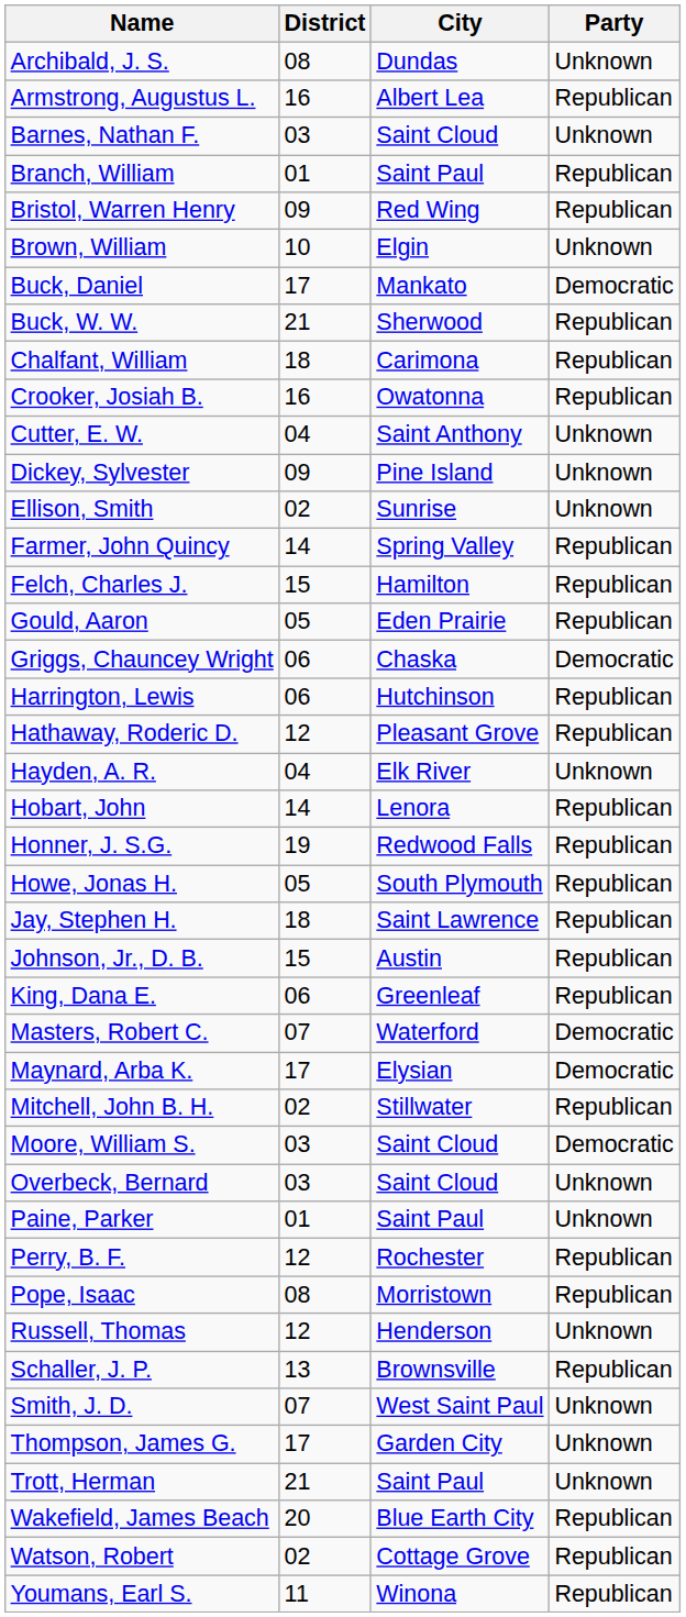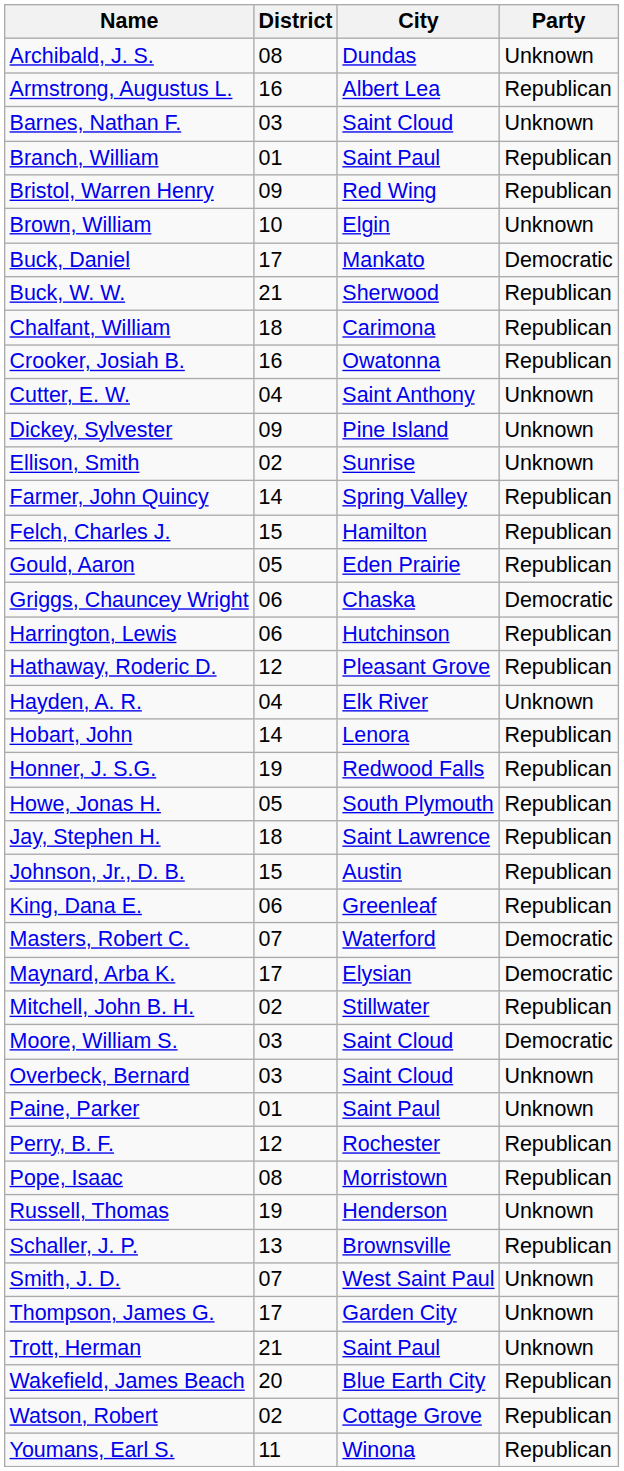 <table class="wikitable sortable">
 <tr>
 <th>Name</th>
 <th>District</th>
 <th>City</th>
 <th>Party</th>
 </tr>
 <tr>
 <td><a href='#'>Archibald, J. S.</a></td>
 <td>08</td>
 <td><a href='#'>Dundas</a></td>
 <td>Unknown</td>
 </tr>
 <tr>
 <td><a href='#'>Armstrong, Augustus L.</a></td>
 <td>16</td>
 <td><a href='#'>Albert Lea</a></td>
 <td>Republican</td>
 </tr>
 <tr>
 <td><a href='#'>Barnes, Nathan F.</a></td>
 <td>03</td>
 <td><a href='#'>Saint Cloud</a></td>
 <td>Unknown</td>
 </tr>
 <tr>
 <td><a href='#'>Branch, William</a></td>
 <td>01</td>
 <td><a href='#'>Saint Paul</a></td>
 <td>Republican</td>
 </tr>
 <tr>
 <td><a href='#'>Bristol, Warren Henry</a></td>
 <td>09</td>
 <td><a href='#'>Red Wing</a></td>
 <td>Republican</td>
 </tr>
 <tr>
 <td><a href='#'>Brown, William</a></td>
 <td>10</td>
 <td><a href='#'>Elgin</a></td>
 <td>Unknown</td>
 </tr>
 <tr>
 <td><a href='#'>Buck, Daniel</a></td>
 <td>17</td>
 <td><a href='#'>Mankato</a></td>
 <td>Democratic</td>
 </tr>
 <tr>
 <td><a href='#'>Buck, W. W.</a></td>
 <td>21</td>
 <td><a href='#'>Sherwood</a></td>
 <td>Republican</td>
 </tr>
 <tr>
 <td><a href='#'>Chalfant, William</a></td>
 <td>18</td>
 <td><a href='#'>Carimona</a></td>
 <td>Republican</td>
 </tr>
 <tr>
 <td><a href='#'>Crooker, Josiah B.</a></td>
 <td>16</td>
 <td><a href='#'>Owatonna</a></td>
 <td>Republican</td>
 </tr>
 <tr>
 <td><a href='#'>Cutter, E. W.</a></td>
 <td>04</td>
 <td><a href='#'>Saint Anthony</a></td>
 <td>Unknown</td>
 </tr>
 <tr>
 <td><a href='#'>Dickey, Sylvester</a></td>
 <td>09</td>
 <td><a href='#'>Pine Island</a></td>
 <td>Unknown</td>
 </tr>
 <tr>
 <td><a href='#'>Ellison, Smith</a></td>
 <td>02</td>
 <td><a href='#'>Sunrise</a></td>
 <td>Unknown</td>
 </tr>
 <tr>
 <td><a href='#'>Farmer, John Quincy</a></td>
 <td>14</td>
 <td><a href='#'>Spring Valley</a></td>
 <td>Republican</td>
 </tr>
 <tr>
 <td><a href='#'>Felch, Charles J.</a></td>
 <td>15</td>
 <td><a href='#'>Hamilton</a></td>
 <td>Republican</td>
 </tr>
 <tr>
 <td><a href='#'>Gould, Aaron</a></td>
 <td>05</td>
 <td><a href='#'>Eden Prairie</a></td>
 <td>Republican</td>
 </tr>
 <tr>
 <td><a href='#'>Griggs, Chauncey Wright</a></td>
 <td>06</td>
 <td><a href='#'>Chaska</a></td>
 <td>Democratic</td>
 </tr>
 <tr>
 <td><a href='#'>Harrington, Lewis</a></td>
 <td>06</td>
 <td><a href='#'>Hutchinson</a></td>
 <td>Republican</td>
 </tr>
 <tr>
 <td><a href='#'>Hathaway, Roderic D.</a></td>
 <td>12</td>
 <td><a href='#'>Pleasant Grove</a></td>
 <td>Republican</td>
 </tr>
 <tr>
 <td><a href='#'>Hayden, A. R.</a></td>
 <td>04</td>
 <td><a href='#'>Elk River</a></td>
 <td>Unknown</td>
 </tr>
 <tr>
 <td><a href='#'>Hobart, John</a></td>
 <td>14</td>
 <td><a href='#'>Lenora</a></td>
 <td>Republican</td>
 </tr>
 <tr>
 <td><a href='#'>Honner, J. S.G.</a></td>
 <td>19</td>
 <td><a href='#'>Redwood Falls</a></td>
 <td>Republican</td>
 </tr>
 <tr>
 <td><a href='#'>Howe, Jonas H.</a></td>
 <td>05</td>
 <td><a href='#'>South Plymouth</a></td>
 <td>Republican</td>
 </tr>
 <tr>
 <td><a href='#'>Jay, Stephen H.</a></td>
 <td>18</td>
 <td><a href='#'>Saint Lawrence</a></td>
 <td>Republican</td>
 </tr>
 <tr>
 <td><a href='#'>Johnson, Jr., D. B.</a></td>
 <td>15</td>
 <td><a href='#'>Austin</a></td>
 <td>Republican</td>
 </tr>
 <tr>
 <td><a href='#'>King, Dana E.</a></td>
 <td>06</td>
 <td><a href='#'>Greenleaf</a></td>
 <td>Republican</td>
 </tr>
 <tr>
 <td><a href='#'>Masters, Robert C.</a></td>
 <td>07</td>
 <td><a href='#'>Waterford</a></td>
 <td>Democratic</td>
 </tr>
 <tr>
 <td><a href='#'>Maynard, Arba K.</a></td>
 <td>17</td>
 <td><a href='#'>Elysian</a></td>
 <td>Democratic</td>
 </tr>
 <tr>
 <td><a href='#'>Mitchell, John B. H.</a></td>
 <td>02</td>
 <td><a href='#'>Stillwater</a></td>
 <td>Republican</td>
 </tr>
 <tr>
 <td><a href='#'>Moore, William S.</a></td>
 <td>03</td>
 <td><a href='#'>Saint Cloud</a></td>
 <td>Democratic</td>
 </tr>
 <tr>
 <td><a href='#'>Overbeck, Bernard</a></td>
 <td>03</td>
 <td><a href='#'>Saint Cloud</a></td>
 <td>Unknown</td>
 </tr>
 <tr>
 <td><a href='#'>Paine, Parker</a></td>
 <td>01</td>
 <td><a href='#'>Saint Paul</a></td>
 <td>Unknown</td>
 </tr>
 <tr>
 <td><a href='#'>Perry, B. F.</a></td>
 <td>12</td>
 <td><a href='#'>Rochester</a></td>
 <td>Republican</td>
 </tr>
 <tr>
 <td><a href='#'>Pope, Isaac</a></td>
 <td>08</td>
 <td><a href='#'>Morristown</a></td>
 <td>Republican</td>
 </tr>
 <tr>
 <td><a href='#'>Russell, Thomas</a></td>
-<td>12</td>
+<td>19</td>
 <td><a href='#'>Henderson</a></td>
 <td>Unknown</td>
 </tr>
 <tr>
 <td><a href='#'>Schaller, J. P.</a></td>
 <td>13</td>
 <td><a href='#'>Brownsville</a></td>
 <td>Republican</td>
 </tr>
 <tr>
 <td><a href='#'>Smith, J. D.</a></td>
 <td>07</td>
 <td><a href='#'>West Saint Paul</a></td>
 <td>Unknown</td>
 </tr>
 <tr>
 <td><a href='#'>Thompson, James G.</a></td>
 <td>17</td>
 <td><a href='#'>Garden City</a></td>
 <td>Unknown</td>
 </tr>
 <tr>
 <td><a href='#'>Trott, Herman</a></td>
 <td>21</td>
 <td><a href='#'>Saint Paul</a></td>
 <td>Unknown</td>
 </tr>
 <tr>
 <td><a href='#'>Wakefield, James Beach</a></td>
 <td>20</td>
 <td><a href='#'>Blue Earth City</a></td>
 <td>Republican</td>
 </tr>
 <tr>
 <td><a href='#'>Watson, Robert</a></td>
 <td>02</td>
 <td><a href='#'>Cottage Grove</a></td>
 <td>Republican</td>
 </tr>
 <tr>
 <td><a href='#'>Youmans, Earl S.</a></td>
 <td>11</td>
 <td><a href='#'>Winona</a></td>
 <td>Republican</td>
 </tr>
 </table>
